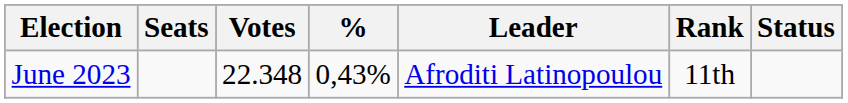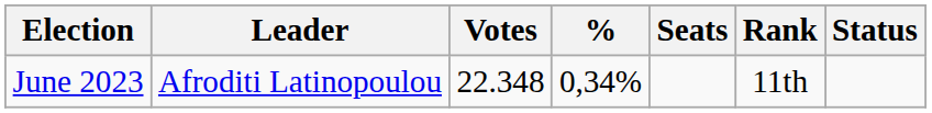 <table class="wikitable" style="text-align:center;">
 <tr>
 <th>Election</th>
-<th>Seats</th>
+<th>Leader</th>
 <th>Votes</th>
 <th>%</th>
-<th>Leader</th>
+<th>Seats</th>
 <th>Rank</th>
 <th>Status</th>
 </tr>
 <tr>
 <td><a href='#'>June 2023</a></td>
+<td><a href='#'>Afroditi Latinopoulou</a></td>
+<td>22.348</td>
+<td>0,34%</td>
 <td></td>
-<td>22.348</td>
-<td>0,43%</td>
-<td><a href='#'>Afroditi Latinopoulou</a></td>
 <td>11th</td>
 <td></td>
 </tr>
 </table>
